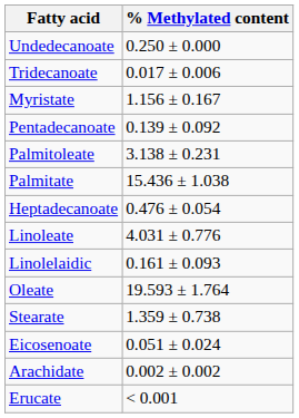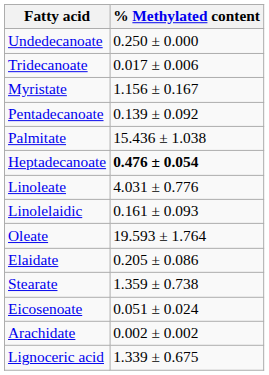 <table class="wikitable sortable mw-collapsible">
 <tr>
 <th>Fatty acid</th>
 <th>% <a href='#'>Methylated</a> content</th>
 </tr>
 <tr>
 <td><a href='#'>Undedecanoate</a></td>
 <td>0.250 ± 0.000</td>
 </tr>
 <tr>
 <td><a href='#'>Tridecanoate</a></td>
 <td>0.017 ± 0.006</td>
 </tr>
 <tr>
 <td><a href='#'>Myristate</a></td>
 <td>1.156 ± 0.167</td>
 </tr>
 <tr>
 <td><a href='#'>Pentadecanoate</a></td>
 <td>0.139 ± 0.092</td>
 </tr>
 <tr>
-<td><a href='#'>Palmitoleate</a></td>
-<td>3.138 ± 0.231</td>
-</tr>
-<tr>
 <td><a href='#'>Palmitate</a></td>
 <td>15.436 ± 1.038</td>
 </tr>
 <tr>
 <td><a href='#'>Heptadecanoate</a></td>
-<td>0.476 ± 0.054</td>
+<td><strong>0.476 ± 0.054</strong></td>
 </tr>
 <tr>
 <td><a href='#'>Linoleate</a></td>
 <td>4.031 ± 0.776</td>
 </tr>
 <tr>
 <td><a href='#'>Linolelaidic</a></td>
 <td>0.161 ± 0.093</td>
 </tr>
 <tr>
 <td><a href='#'>Oleate</a></td>
 <td>19.593 ± 1.764</td>
 </tr>
 <tr>
+<td><a href='#'>Elaidate</a></td>
+<td>0.205 ± 0.086</td>
+</tr>
+<tr>
 <td><a href='#'>Stearate</a></td>
 <td>1.359 ± 0.738</td>
 </tr>
 <tr>
 <td><a href='#'>Eicosenoate</a></td>
 <td>0.051 ± 0.024</td>
 </tr>
 <tr>
 <td><a href='#'>Arachidate</a></td>
 <td>0.002 ± 0.002</td>
 </tr>
 <tr>
-<td><a href='#'>Erucate</a></td>
-<td>< 0.001</td>
+<td><a href='#'>Lignoceric acid</a></td>
+<td>1.339 ± 0.675</td>
 </tr>
 </table>
